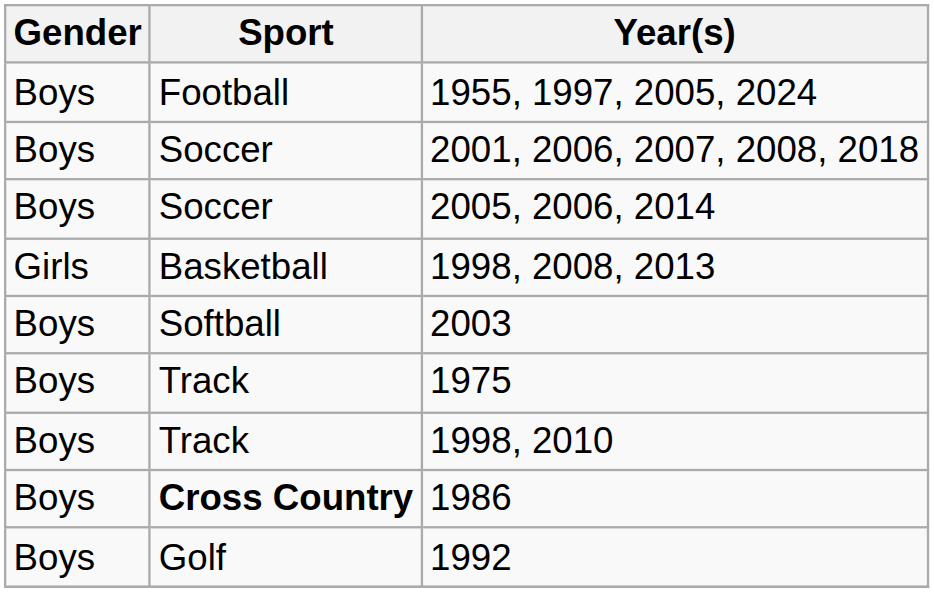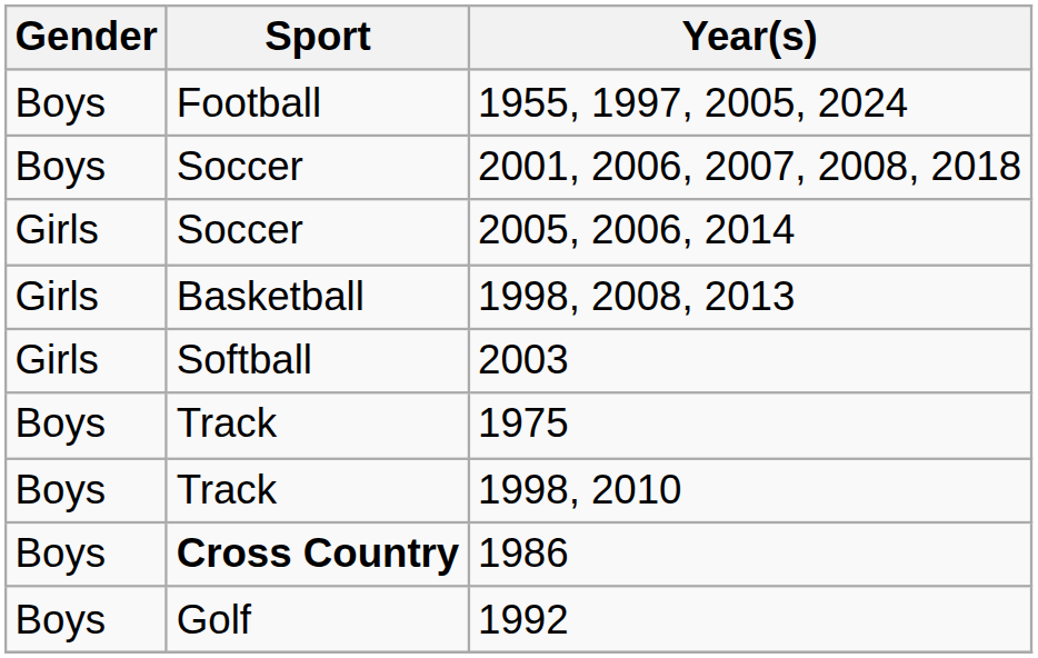 <table class="wikitable">
 <tr>
 <th>Gender</th>
 <th>Sport</th>
 <th>Year(s)</th>
 </tr>
 <tr>
 <td>Boys</td>
 <td>Football</td>
 <td>1955, 1997, 2005, 2024</td>
 </tr>
 <tr>
 <td>Boys</td>
 <td>Soccer</td>
 <td>2001, 2006, 2007, 2008, 2018</td>
 </tr>
 <tr>
-<td>Boys</td>
+<td>Girls</td>
 <td>Soccer</td>
 <td>2005, 2006, 2014</td>
 </tr>
 <tr>
 <td>Girls</td>
 <td>Basketball</td>
 <td>1998, 2008, 2013</td>
 </tr>
 <tr>
-<td>Boys</td>
+<td>Girls</td>
 <td>Softball</td>
 <td>2003</td>
 </tr>
 <tr>
 <td>Boys</td>
 <td>Track</td>
 <td>1975</td>
 </tr>
 <tr>
 <td>Boys</td>
 <td>Track</td>
 <td>1998, 2010</td>
 </tr>
 <tr>
 <td>Boys</td>
 <td><strong>Cross Country</strong></td>
 <td>1986</td>
 </tr>
 <tr>
 <td>Boys</td>
 <td>Golf</td>
 <td>1992</td>
 </tr>
 <tr>
 </tr>
 </table>
